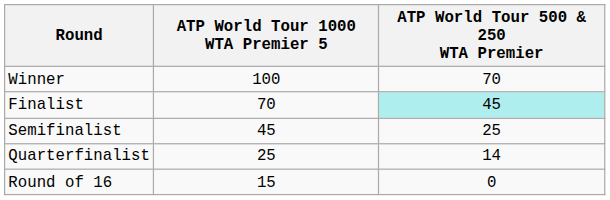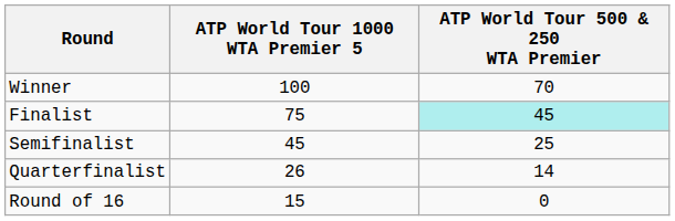 <table class="wikitable">
 <tr>
 <th width=100>Round</th>
 <th width=180>ATP World Tour 1000<br> WTA Premier 5</th>
 <th width=180>ATP World Tour 500 & 250 <br> WTA Premier</th>
 </tr>
 <tr>
 <td>Winner</td>
 <td style="text-align: center;">100</td>
 <td style="text-align: center;">70</td>
 </tr>
 <tr>
 <td>Finalist</td>
-<td style="text-align: center;">70</td>
+<td style="text-align: center;">75</td>
 <td style="background: paleturquoise; text-align: center;">45</td>
 </tr>
 <tr>
 <td>Semifinalist</td>
 <td style="text-align: center;">45</td>
 <td style="text-align: center;">25</td>
 </tr>
 <tr>
 <td>Quarterfinalist</td>
-<td style="text-align: center;">25</td>
+<td style="text-align: center;">26</td>
 <td style="text-align: center;">14</td>
 </tr>
 <tr>
 <td>Round of 16</td>
 <td style="text-align: center;">15</td>
 <td style="text-align: center;">0</td>
 </tr>
 </table>
